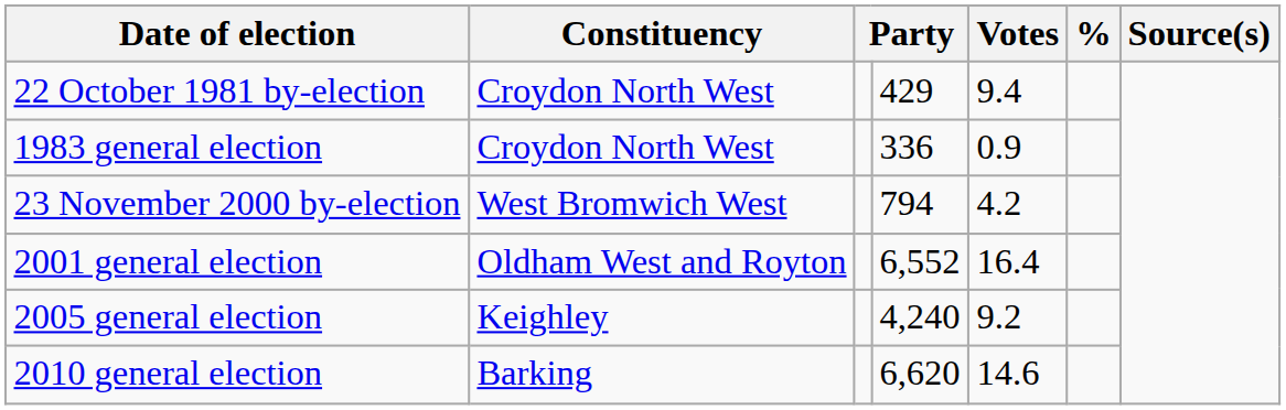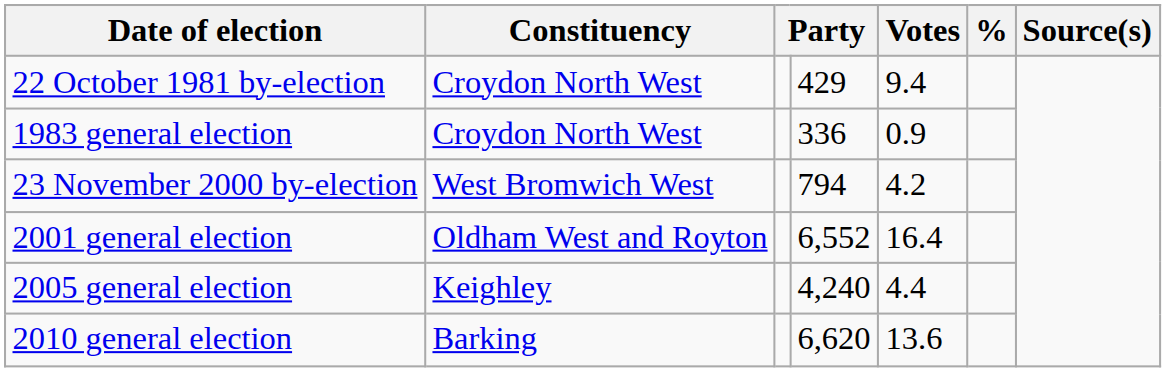 <table class="wikitable">
 <tr>
 <th>Date of election</th>
 <th>Constituency</th>
 <th colspan=2>Party</th>
 <th>Votes</th>
 <th>%</th>
 <th>Source(s)</th>
 </tr>
 <tr>
 <td><a href='#'>22 October 1981 by-election</a></td>
 <td><a href='#'>Croydon North West</a></td>
 <td></td>
 <td>429</td>
 <td>9.4</td>
 <td></td>
 </tr>
 <tr>
 <td><a href='#'>1983 general election</a></td>
 <td><a href='#'>Croydon North West</a></td>
 <td></td>
 <td>336</td>
 <td>0.9</td>
 <td></td>
 </tr>
 <tr>
 <td><a href='#'>23 November 2000 by-election</a></td>
 <td><a href='#'>West Bromwich West</a></td>
 <td></td>
 <td>794</td>
 <td>4.2</td>
 <td></td>
 </tr>
 <tr>
 <td><a href='#'>2001 general election</a></td>
 <td><a href='#'>Oldham West and Royton</a></td>
 <td></td>
 <td>6,552</td>
 <td>16.4</td>
 <td></td>
 </tr>
 <tr>
 <td><a href='#'>2005 general election</a></td>
 <td><a href='#'>Keighley</a></td>
 <td></td>
 <td>4,240</td>
-<td>9.2</td>
+<td>4.4</td>
 <td></td>
 </tr>
 <tr>
 <td><a href='#'>2010 general election</a></td>
 <td><a href='#'>Barking</a></td>
 <td></td>
 <td>6,620</td>
-<td>14.6</td>
+<td>13.6</td>
 <td></td>
 </tr>
 </table>
